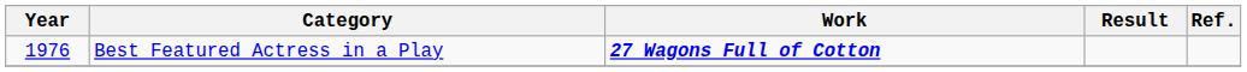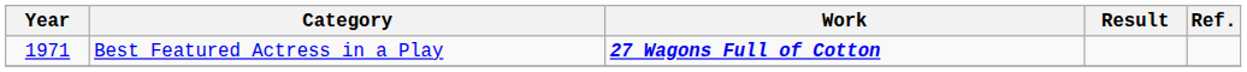 <table class="wikitable sortable">
 <tr>
 <th scope="col" style="width:4em;">Year</th>
 <th scope="col" style="width:27em;">Category</th>
 <th scope="col" style="width:25em;">Work</th>
 <th scope="col" style="width:5em;">Result</th>
 <th class=unsortable>Ref.</th>
 </tr>
 <tr>
-<td style="text-align:center;"><a href='#'>1976</a></td>
+<td style="text-align:center;"><a href='#'>1971</a></td>
 <td><a href='#'>Best Featured Actress in a Play</a></td>
 <td><strong><em><a href='#'>27 Wagons Full of Cotton</a></em></strong></td>
 <td></td>
 <td style="text-align:center;"></td>
 </tr>
 <tr>
 </tr>
 </table>
